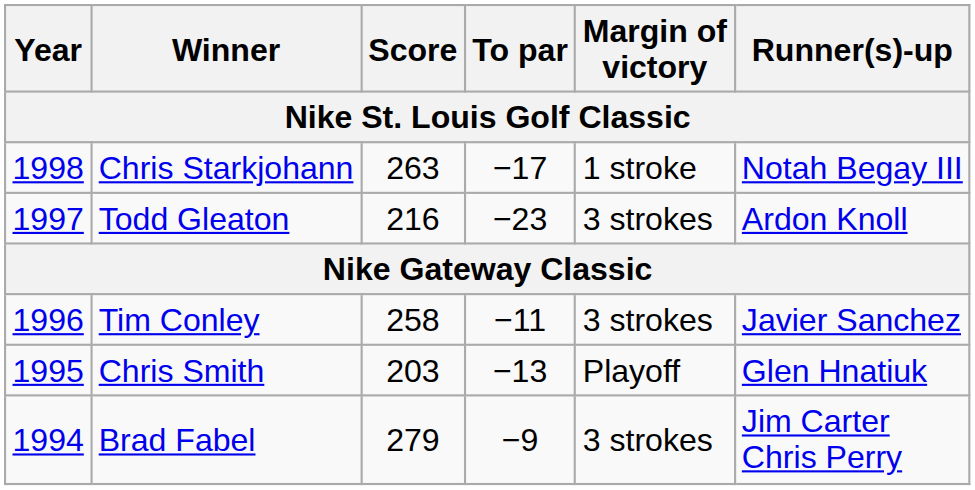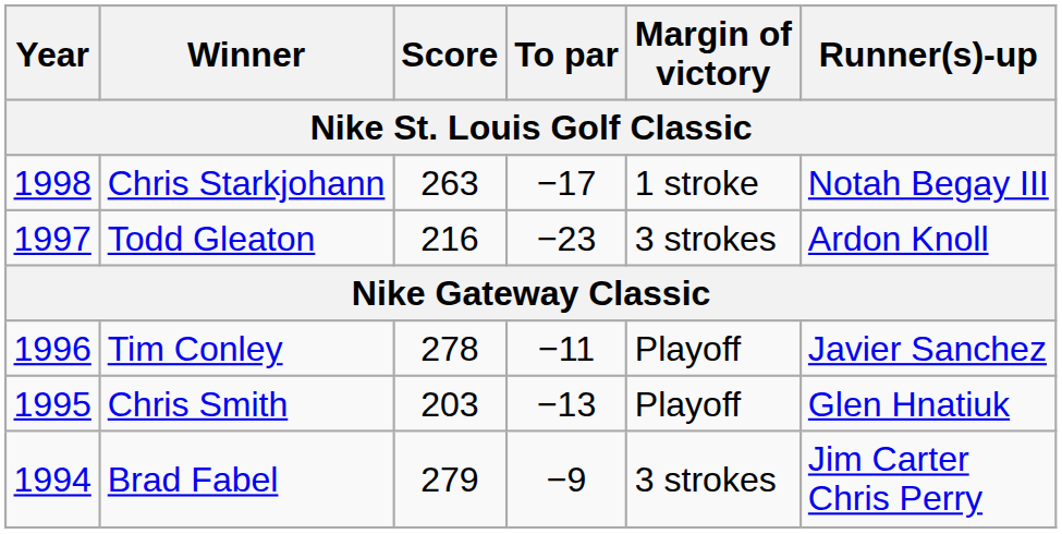 <table class=wikitable style=font-size:95%>
 <tr>
 <th>Year</th>
 <th>Winner</th>
 <th>Score</th>
 <th>To par</th>
 <th>Margin of<br>victory</th>
 <th>Runner(s)-up</th>
 </tr>
 <tr>
 <th colspan=7>Nike St. Louis Golf Classic</th>
 </tr>
 <tr>
 <td><a href='#'>1998</a></td>
 <td> <a href='#'>Chris Starkjohann</a></td>
 <td align=center>263</td>
 <td align=center>−17</td>
 <td>1 stroke</td>
 <td> <a href='#'>Notah Begay III</a></td>
 </tr>
 <tr>
 <td><a href='#'>1997</a></td>
 <td> <a href='#'>Todd Gleaton</a></td>
 <td align=center>216</td>
 <td align=center>−23</td>
 <td>3 strokes</td>
 <td> <a href='#'>Ardon Knoll</a></td>
 </tr>
 <tr>
 <th colspan=7>Nike Gateway Classic</th>
 </tr>
 <tr>
 <td><a href='#'>1996</a></td>
 <td> <a href='#'>Tim Conley</a></td>
-<td align=center>258</td>
+<td align=center>278</td>
 <td align=center>−11</td>
-<td>3 strokes</td>
+<td>Playoff</td>
 <td> <a href='#'>Javier Sanchez</a></td>
 </tr>
 <tr>
 <td><a href='#'>1995</a></td>
 <td> <a href='#'>Chris Smith</a></td>
 <td align=center>203</td>
 <td align=center>−13</td>
 <td>Playoff</td>
 <td> <a href='#'>Glen Hnatiuk</a></td>
 </tr>
 <tr>
 <td><a href='#'>1994</a></td>
 <td> <a href='#'>Brad Fabel</a></td>
 <td align=center>279</td>
 <td align=center>−9</td>
 <td>3 strokes</td>
 <td> <a href='#'>Jim Carter</a><br> <a href='#'>Chris Perry</a></td>
 </tr>
 </table>
